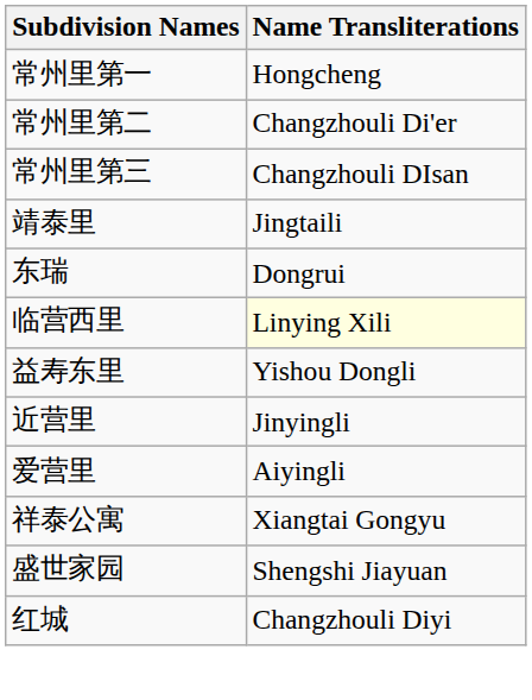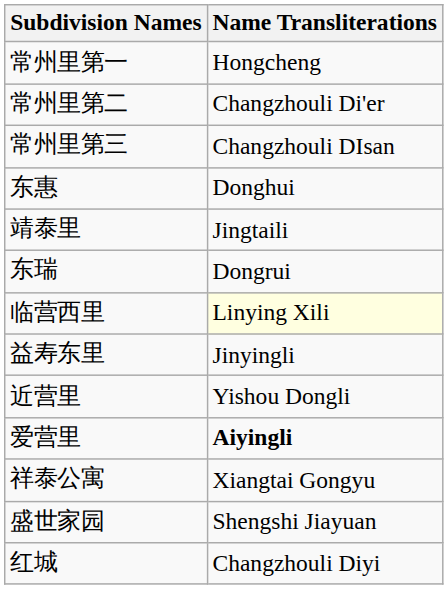 <table class="wikitable sortable">
 <tr>
 <th>Subdivision Names</th>
 <th>Name Transliterations</th>
 </tr>
 <tr>
 <td>常州里第一</td>
 <td>Hongcheng</td>
 </tr>
 <tr>
 <td>常州里第二</td>
 <td>Changzhouli Di'er</td>
 </tr>
 <tr>
 <td>常州里第三</td>
 <td>Changzhouli DIsan</td>
 </tr>
 <tr>
+<td>东惠</td>
+<td>Donghui</td>
+</tr>
+<tr>
 <td>靖泰里</td>
 <td>Jingtaili</td>
 </tr>
 <tr>
 <td>东瑞</td>
 <td>Dongrui</td>
 </tr>
 <tr>
 <td>临营西里</td>
 <td style="background: lightyellow;">Linying Xili</td>
 </tr>
 <tr>
 <td>益寿东里</td>
+<td>Jinyingli</td>
+</tr>
+<tr>
+<td>近营里</td>
 <td>Yishou Dongli</td>
 </tr>
 <tr>
-<td>近营里</td>
-<td>Jinyingli</td>
-</tr>
-<tr>
 <td>爱营里</td>
-<td>Aiyingli</td>
+<td><strong>Aiyingli</strong></td>
 </tr>
 <tr>
 <td>祥泰公寓</td>
 <td>Xiangtai Gongyu</td>
 </tr>
 <tr>
 <td>盛世家园</td>
 <td>Shengshi Jiayuan</td>
 </tr>
 <tr>
 <td>红城</td>
 <td>Changzhouli Diyi</td>
 </tr>
 </table>
